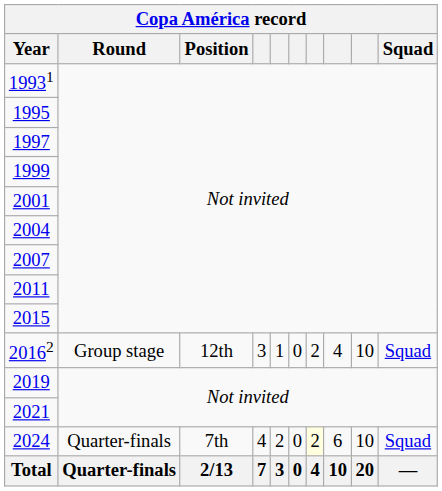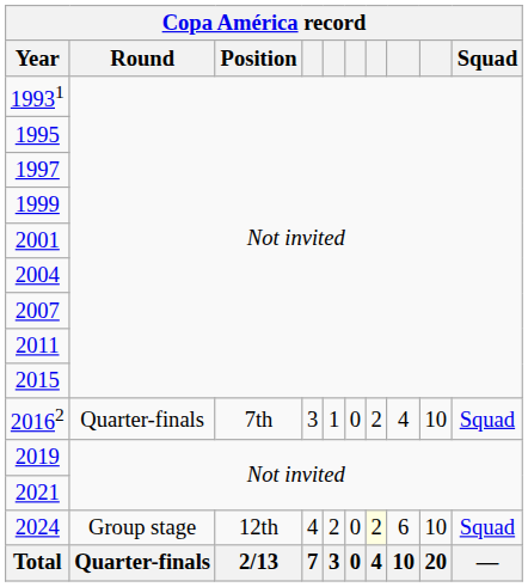 <table class="wikitable" style="text-align: center;">
 <tr>
 <th colspan=10><a href='#'>Copa América</a> record</th>
 </tr>
 <tr>
 <th>Year</th>
 <th>Round</th>
 <th>Position</th>
 <th></th>
 <th></th>
 <th></th>
 <th></th>
 <th></th>
 <th></th>
 <th>Squad</th>
 </tr>
 <tr>
 <td> <a href='#'>1993</a><sup>1</sup></td>
 <td colspan=9 rowspan=9><em>Not invited</em></td>
 </tr>
 <tr>
 <td> <a href='#'>1995</a></td>
 </tr>
 <tr>
 <td> <a href='#'>1997</a></td>
 </tr>
 <tr>
 <td> <a href='#'>1999</a></td>
 </tr>
 <tr>
 <td> <a href='#'>2001</a></td>
 </tr>
 <tr>
 <td> <a href='#'>2004</a></td>
 </tr>
 <tr>
 <td> <a href='#'>2007</a></td>
 </tr>
 <tr>
 <td> <a href='#'>2011</a></td>
 </tr>
 <tr>
 <td> <a href='#'>2015</a></td>
 </tr>
 <tr>
 <td> <a href='#'>2016</a><sup>2</sup></td>
-<td>Group stage</td>
-<td>12th</td>
+<td>Quarter-finals</td>
+<td>7th</td>
 <td>3</td>
 <td>1</td>
 <td>0</td>
 <td>2</td>
 <td>4</td>
 <td>10</td>
 <td><a href='#'>Squad</a></td>
 </tr>
 <tr>
 <td> <a href='#'>2019</a></td>
 <td colspan=9 rowspan=2><em>Not invited</em></td>
 </tr>
 <tr>
 <td> <a href='#'>2021</a></td>
 </tr>
 <tr>
 <td> <a href='#'>2024</a></td>
-<td>Quarter-finals</td>
-<td>7th</td>
+<td>Group stage</td>
+<td>12th</td>
 <td>4</td>
 <td>2</td>
 <td>0</td>
 <td style="background: lightyellow;">2</td>
 <td>6</td>
 <td>10</td>
 <td><a href='#'>Squad</a></td>
 </tr>
 <tr>
 <th>Total</th>
 <th>Quarter-finals</th>
 <th>2/13</th>
 <th>7</th>
 <th>3</th>
 <th>0</th>
 <th>4</th>
 <th>10</th>
 <th>20</th>
 <th>—</th>
 </tr>
 </table>
